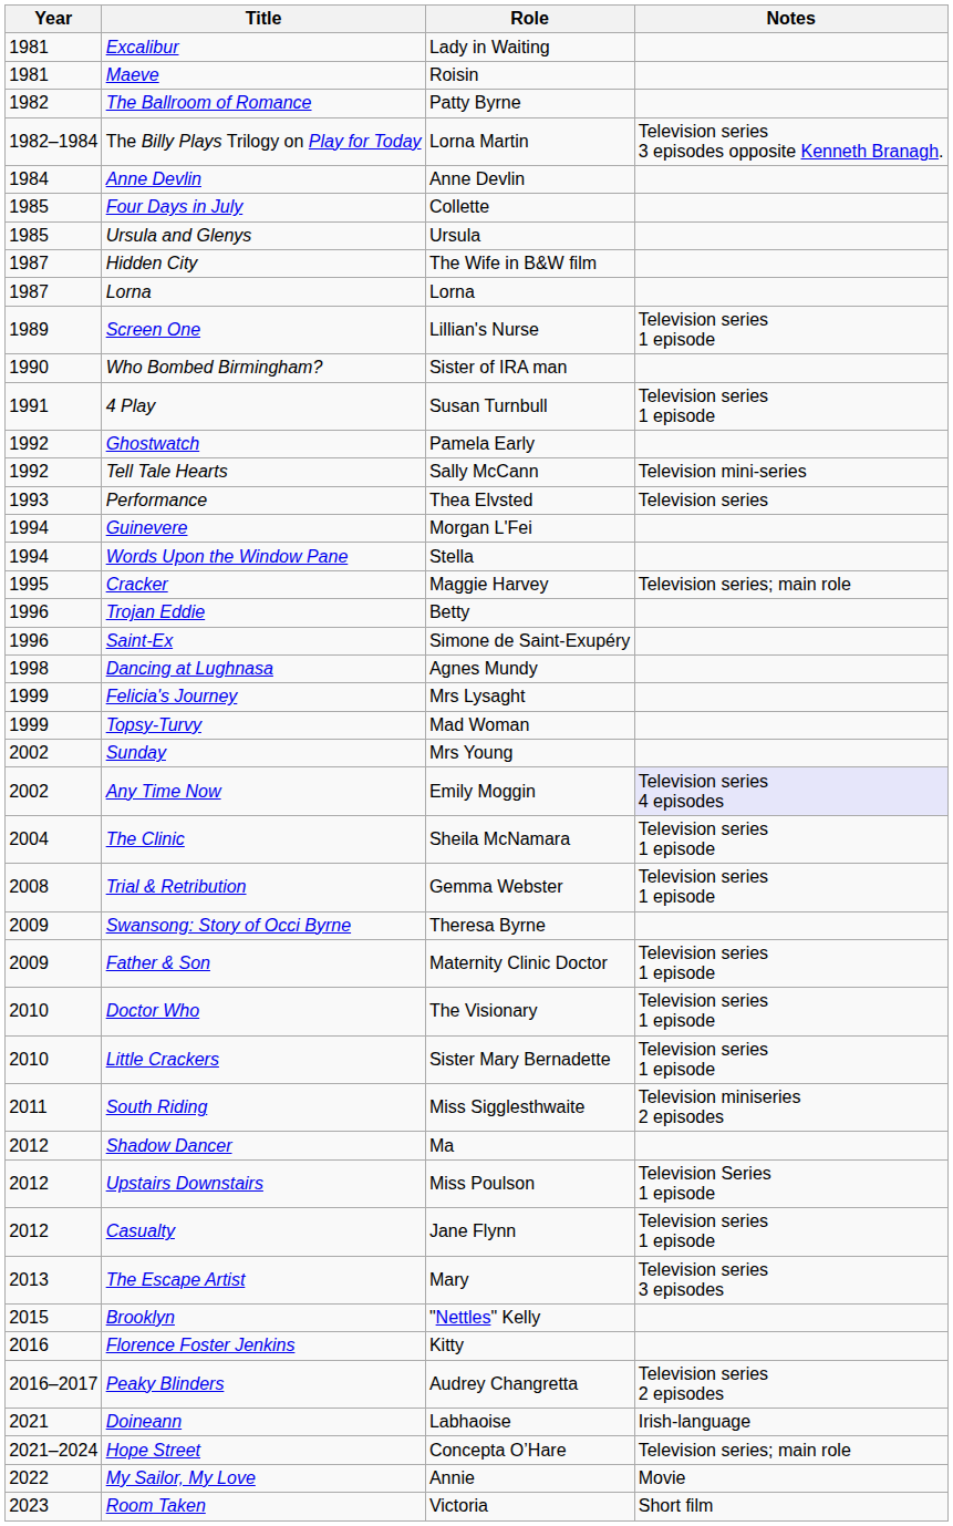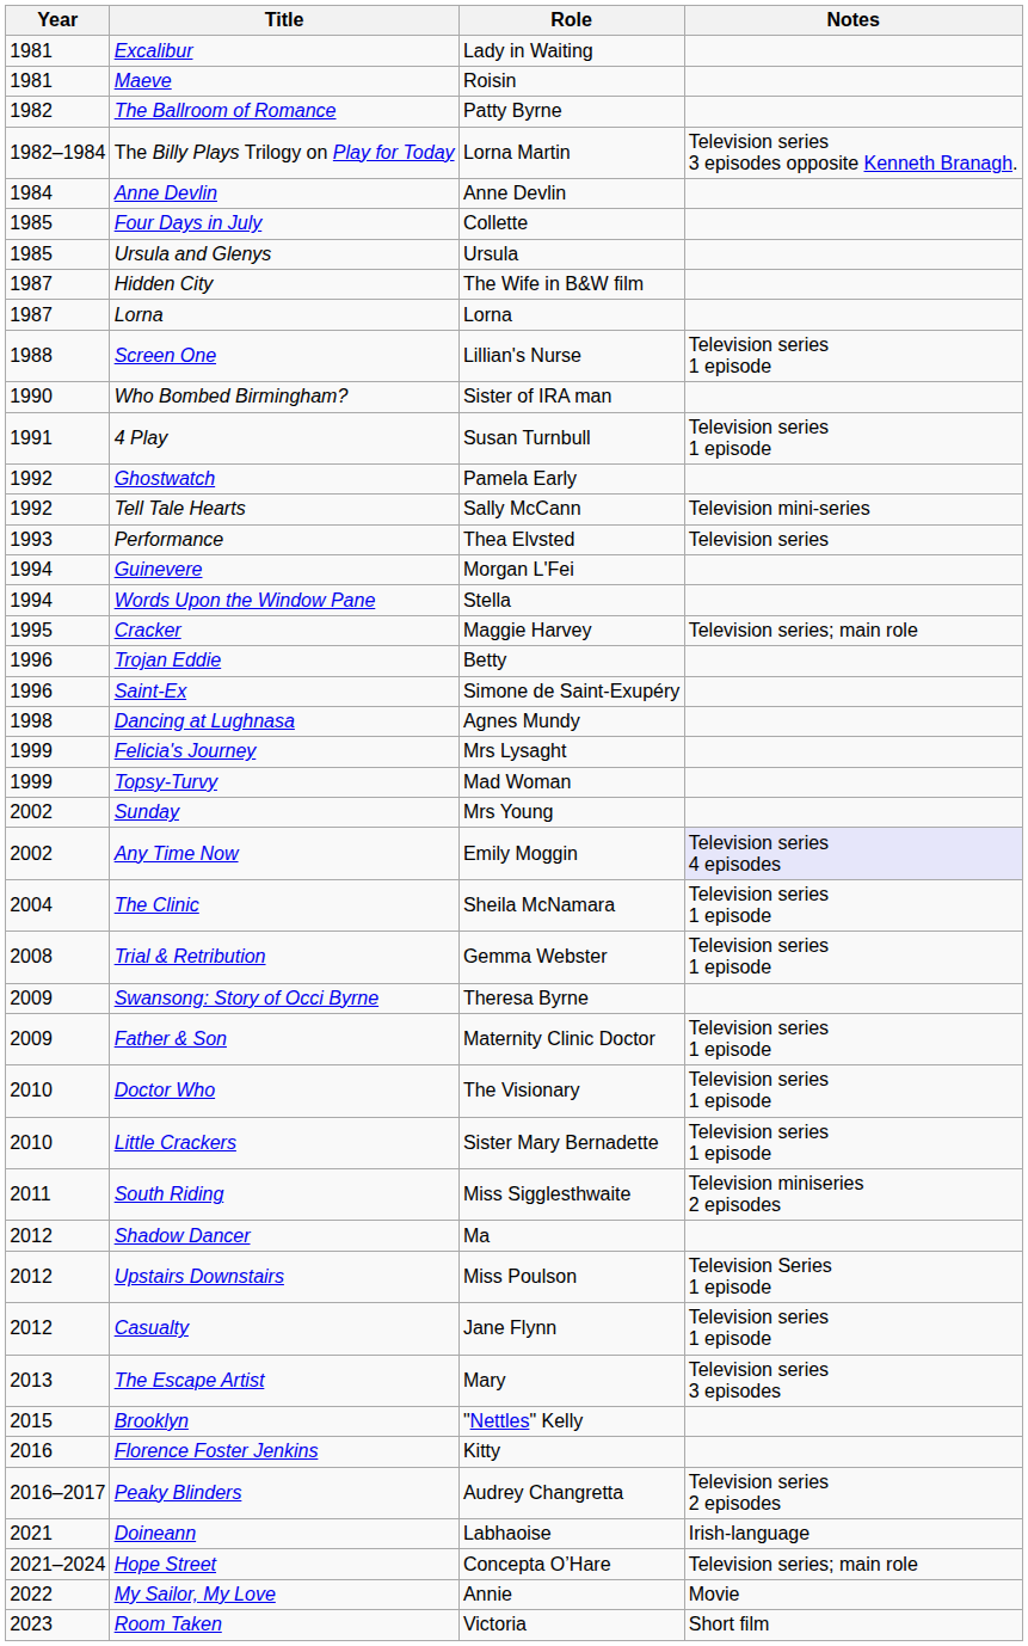 <table class="wikitable sortable">
 <tr>
 <th>Year</th>
 <th>Title</th>
 <th>Role</th>
 <th>Notes</th>
 </tr>
 <tr>
 <td>1981</td>
 <td><em><a href='#'>Excalibur</a></em></td>
 <td>Lady in Waiting</td>
 <td></td>
 </tr>
 <tr>
 <td>1981</td>
 <td><em><a href='#'>Maeve</a></em></td>
 <td>Roisin</td>
 <td></td>
 </tr>
 <tr>
 <td>1982</td>
 <td><em><a href='#'>The Ballroom of Romance</a></em></td>
 <td>Patty Byrne</td>
 <td></td>
 </tr>
 <tr>
 <td>1982–1984</td>
 <td>The <em>Billy Plays</em> Trilogy on <em><a href='#'>Play for Today</a></em></td>
 <td>Lorna Martin</td>
 <td>Television series<br>3 episodes opposite <a href='#'>Kenneth Branagh</a>.</td>
 </tr>
 <tr>
 <td>1984</td>
 <td><em><a href='#'>Anne Devlin</a></em></td>
 <td>Anne Devlin</td>
 <td></td>
 </tr>
 <tr>
 <td>1985</td>
 <td><em><a href='#'>Four Days in July</a></em></td>
 <td>Collette</td>
 <td></td>
 </tr>
 <tr>
 <td>1985</td>
 <td><em>Ursula and Glenys</em></td>
 <td>Ursula</td>
 <td></td>
 </tr>
 <tr>
 <td>1987</td>
 <td><em>Hidden City</em></td>
 <td>The Wife in B&W film</td>
 <td></td>
 </tr>
 <tr>
 <td>1987</td>
 <td><em>Lorna</em></td>
 <td>Lorna</td>
 <td></td>
 </tr>
 <tr>
-<td>1989</td>
+<td>1988</td>
 <td><em><a href='#'>Screen One</a></em></td>
 <td>Lillian's Nurse</td>
 <td>Television series<br>1 episode</td>
 </tr>
 <tr>
 <td>1990</td>
 <td><em>Who Bombed Birmingham?</em></td>
 <td>Sister of IRA man</td>
 <td></td>
 </tr>
 <tr>
 <td>1991</td>
 <td><em>4 Play</em></td>
 <td>Susan Turnbull</td>
 <td>Television series<br>1 episode</td>
 </tr>
 <tr>
 <td>1992</td>
 <td><em><a href='#'>Ghostwatch</a></em></td>
 <td>Pamela Early</td>
 <td></td>
 </tr>
 <tr>
 <td>1992</td>
 <td><em>Tell Tale Hearts</em></td>
 <td>Sally McCann</td>
 <td>Television mini-series</td>
 </tr>
 <tr>
 <td>1993</td>
 <td><em>Performance</em></td>
 <td>Thea Elvsted</td>
 <td>Television series</td>
 </tr>
 <tr>
 <td>1994</td>
 <td><em><a href='#'>Guinevere</a></em></td>
 <td>Morgan L'Fei</td>
 <td></td>
 </tr>
 <tr>
 <td>1994</td>
 <td><em><a href='#'>Words Upon the Window Pane</a></em></td>
 <td>Stella</td>
 <td></td>
 </tr>
 <tr>
 <td>1995</td>
 <td><em><a href='#'>Cracker</a></em></td>
 <td>Maggie Harvey</td>
 <td>Television series; main role</td>
 </tr>
 <tr>
 <td>1996</td>
 <td><em><a href='#'>Trojan Eddie</a></em></td>
 <td>Betty</td>
 <td></td>
 </tr>
 <tr>
 <td>1996</td>
 <td><em><a href='#'>Saint-Ex</a></em></td>
 <td>Simone de Saint-Exupéry</td>
 <td></td>
 </tr>
 <tr>
 <td>1998</td>
 <td><em><a href='#'>Dancing at Lughnasa</a></em></td>
 <td>Agnes Mundy</td>
 <td></td>
 </tr>
 <tr>
 <td>1999</td>
 <td><em><a href='#'>Felicia's Journey</a></em></td>
 <td>Mrs Lysaght</td>
 <td></td>
 </tr>
 <tr>
 <td>1999</td>
 <td><em><a href='#'>Topsy-Turvy</a></em></td>
 <td>Mad Woman</td>
 <td></td>
 </tr>
 <tr>
 <td>2002</td>
 <td><em><a href='#'>Sunday</a></em></td>
 <td>Mrs Young</td>
 <td></td>
 </tr>
 <tr>
 <td>2002</td>
 <td><em><a href='#'>Any Time Now</a></em></td>
 <td>Emily Moggin</td>
 <td style="background: lavender;">Television series<br>4 episodes</td>
 </tr>
 <tr>
 <td>2004</td>
 <td><em><a href='#'>The Clinic</a></em></td>
 <td>Sheila McNamara</td>
 <td>Television series<br>1 episode</td>
 </tr>
 <tr>
 <td>2008</td>
 <td><em><a href='#'>Trial & Retribution</a></em></td>
 <td>Gemma Webster</td>
 <td>Television series<br>1 episode</td>
 </tr>
 <tr>
 <td>2009</td>
 <td><em><a href='#'>Swansong: Story of Occi Byrne</a></em></td>
 <td>Theresa Byrne</td>
 <td></td>
 </tr>
 <tr>
 <td>2009</td>
 <td><em><a href='#'>Father & Son</a></em></td>
 <td>Maternity Clinic Doctor</td>
 <td>Television series<br>1 episode</td>
 </tr>
 <tr>
 <td>2010</td>
 <td><em><a href='#'>Doctor Who</a></em></td>
 <td>The Visionary</td>
 <td>Television series<br>1 episode</td>
 </tr>
 <tr>
 <td>2010</td>
 <td><em><a href='#'>Little Crackers</a></em></td>
 <td>Sister Mary Bernadette</td>
 <td>Television series<br>1 episode</td>
 </tr>
 <tr>
 <td>2011</td>
 <td><em><a href='#'>South Riding</a></em></td>
 <td>Miss Sigglesthwaite</td>
 <td>Television miniseries<br>2 episodes</td>
 </tr>
 <tr>
 <td>2012</td>
 <td><em><a href='#'>Shadow Dancer</a></em></td>
 <td>Ma</td>
 <td></td>
 </tr>
 <tr>
 <td>2012</td>
 <td><em><a href='#'>Upstairs Downstairs</a></em></td>
 <td>Miss Poulson</td>
 <td>Television Series<br>1 episode</td>
 </tr>
 <tr>
 <td>2012</td>
 <td><em><a href='#'>Casualty</a></em></td>
 <td>Jane Flynn</td>
 <td>Television series<br>1 episode</td>
 </tr>
 <tr>
 <td>2013</td>
 <td><em><a href='#'>The Escape Artist</a></em></td>
 <td>Mary</td>
 <td>Television series<br>3 episodes</td>
 </tr>
 <tr>
 <td>2015</td>
 <td><em><a href='#'>Brooklyn</a></em></td>
 <td>"<a href='#'>Nettles</a>" Kelly</td>
 <td></td>
 </tr>
 <tr>
 <td>2016</td>
 <td><em><a href='#'>Florence Foster Jenkins</a></em></td>
 <td>Kitty</td>
 <td></td>
 </tr>
 <tr>
 <td>2016–2017</td>
 <td><em><a href='#'>Peaky Blinders</a></em></td>
 <td>Audrey Changretta</td>
 <td>Television series<br>2 episodes</td>
 </tr>
 <tr>
 <td>2021</td>
 <td><em><a href='#'>Doineann</a></em></td>
 <td>Labhaoise</td>
 <td>Irish-language</td>
 </tr>
 <tr>
 <td>2021–2024</td>
 <td><em><a href='#'>Hope Street</a></em></td>
 <td>Concepta O’Hare</td>
 <td>Television series; main role</td>
 </tr>
 <tr>
 <td>2022</td>
 <td><em><a href='#'>My Sailor, My Love</a></em></td>
 <td>Annie</td>
 <td>Movie</td>
 </tr>
 <tr>
 <td>2023</td>
 <td><em><a href='#'>Room Taken</a></em></td>
 <td>Victoria</td>
 <td>Short film</td>
 </tr>
 <tr>
 </tr>
 </table>
